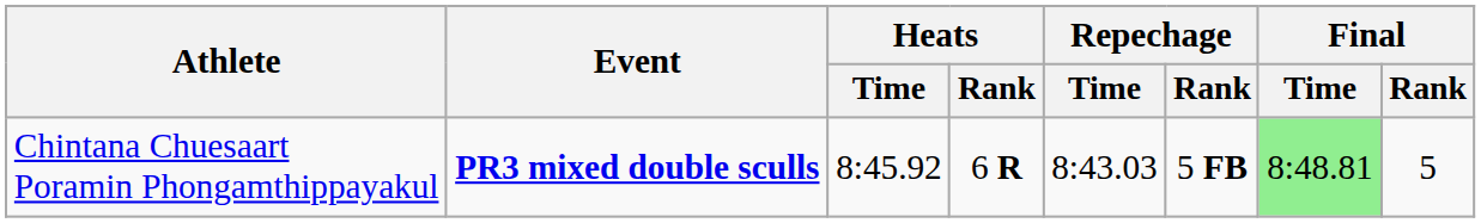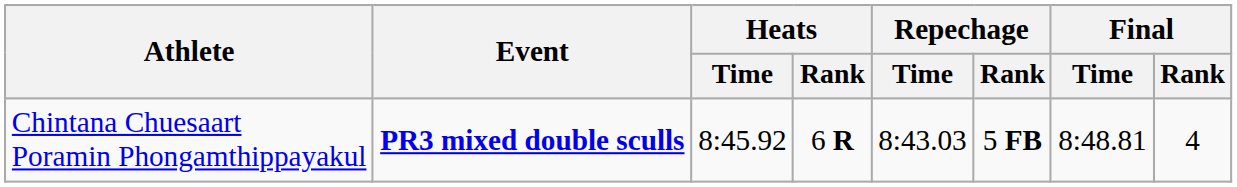 <table class="wikitable" style="font-size:90%">
 <tr>
 <th rowspan=2>Athlete</th>
 <th rowspan=2>Event</th>
 <th colspan=2>Heats</th>
 <th colspan=2>Repechage</th>
 <th colspan=2>Final</th>
 </tr>
 <tr style="font-size:95%">
 <th>Time</th>
 <th>Rank</th>
 <th>Time</th>
 <th>Rank</th>
 <th>Time</th>
 <th>Rank</th>
 </tr>
 <tr align=center>
 <td align=left><a href='#'>Chintana Chuesaart</a><br><a href='#'>Poramin Phongamthippayakul</a></td>
 <td align=left><strong><a href='#'>PR3 mixed double sculls</a></strong></td>
 <td>8:45.92</td>
 <td>6 <strong>R</strong></td>
 <td>8:43.03</td>
 <td>5 <strong>FB</strong></td>
-<td style="background: lightgreen;">8:48.81</td>
-<td>5</td>
+<td>8:48.81</td>
+<td>4</td>
 </tr>
 </table>
